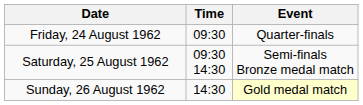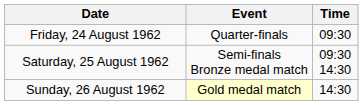 <table class = "wikitable" style="text-align:center;">
 <tr>
 <th width=220>Date</th>
+<th width=150>Event</th>
 <th width=50>Time</th>
-<th width=150>Event</th>
 </tr>
 <tr>
 <td>Friday, 24 August 1962</td>
+<td>Quarter-finals</td>
 <td>09:30</td>
-<td>Quarter-finals</td>
 </tr>
 <tr>
 <td>Saturday, 25 August 1962</td>
+<td>Semi-finals<br>Bronze medal match</td>
 <td>09:30<br>14:30</td>
-<td>Semi-finals<br>Bronze medal match</td>
 </tr>
 <tr>
 <td>Sunday, 26 August 1962</td>
+<td bgcolor=ffffcc>Gold medal match</td>
 <td>14:30</td>
-<td bgcolor=ffffcc>Gold medal match</td>
 </tr>
 </table>
